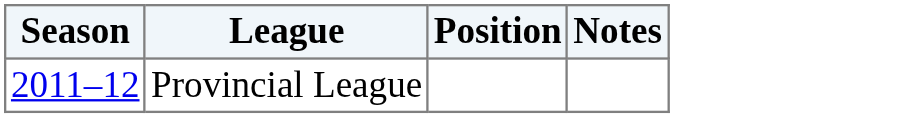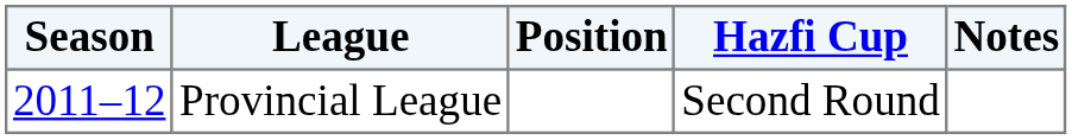 <table border="1" cellpadding="2" style="border-collapse:collapse; text-align:center; font-size:normal;">
 <tr style="background:#f0f6fa;">
 <th>Season</th>
 <th>League</th>
 <th>Position</th>
+<th><a href='#'>Hazfi Cup</a></th>
 <th>Notes</th>
 </tr>
 <tr>
 <td><a href='#'>2011–12</a></td>
 <td>Provincial League</td>
 <td></td>
+<td>Second Round</td>
 <td></td>
 </tr>
 </table>
